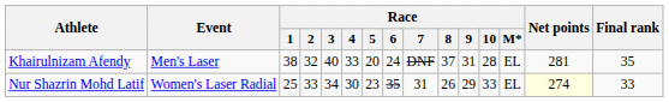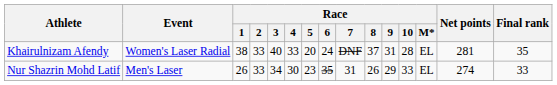 <table class="wikitable" style="font-size:90%">
 <tr>
 <th rowspan="2">Athlete</th>
 <th rowspan="2">Event</th>
 <th colspan=11>Race</th>
 <th rowspan=2>Net points</th>
 <th rowspan=2>Final rank</th>
 </tr>
 <tr style="font-size:95%">
 <th>1</th>
 <th>2</th>
 <th>3</th>
 <th>4</th>
 <th>5</th>
 <th>6</th>
 <th>7</th>
 <th>8</th>
 <th>9</th>
 <th>10</th>
 <th>M*</th>
 </tr>
 <tr align=center>
 <td align=left><a href='#'>Khairulnizam Afendy</a></td>
-<td align=left><a href='#'>Men's Laser</a></td>
+<td align=left><a href='#'>Women's Laser Radial</a></td>
 <td>38</td>
-<td>32</td>
+<td>33</td>
 <td>40</td>
 <td>33</td>
 <td>20</td>
 <td>24</td>
 <td><s>DNF</s></td>
 <td>37</td>
 <td>31</td>
 <td>28</td>
 <td>EL</td>
 <td>281</td>
 <td>35</td>
 </tr>
 <tr align=center>
 <td align=left><a href='#'>Nur Shazrin Mohd Latif</a></td>
-<td align=left><a href='#'>Women's Laser Radial</a></td>
-<td>25</td>
+<td align=left><a href='#'>Men's Laser</a></td>
+<td>26</td>
 <td>33</td>
 <td>34</td>
 <td>30</td>
 <td>23</td>
 <td><s>35</s></td>
 <td>31</td>
 <td>26</td>
 <td>29</td>
 <td>33</td>
 <td>EL</td>
-<td style="background: lightyellow;">274</td>
+<td>274</td>
 <td>33</td>
 </tr>
 </table>
